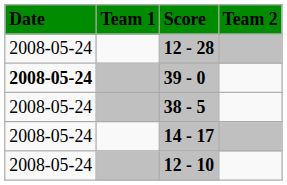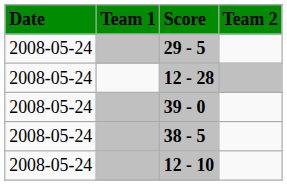 <table class="wikitable" style="margin:0.5em auto; font-size:95%">
 <tr bgcolor="#008B00">
 <td><strong>Date</strong></td>
 <td><strong>Team 1</strong></td>
 <td><strong>Score</strong></td>
 <td><strong>Team 2</strong></td>
 </tr>
 <tr>
 <td>2008-05-24</td>
+<td bgcolor="silver"><strong></strong></td>
+<td bgcolor="silver"><strong>29 - 5</strong></td>
+<td></td>
+</tr>
+<tr>
+<td>2008-05-24</td>
 <td></td>
 <td bgcolor="silver"><strong>12 - 28</strong></td>
 <td bgcolor="silver"><strong></strong></td>
 </tr>
 <tr>
-<td><strong>2008-05-24</strong></td>
+<td>2008-05-24</td>
 <td bgcolor="silver"><strong></strong></td>
 <td bgcolor="silver"><strong>39 - 0</strong></td>
 <td></td>
 </tr>
 <tr>
 <td>2008-05-24</td>
 <td bgcolor="silver"><strong></strong></td>
 <td bgcolor="silver"><strong>38 - 5</strong></td>
 <td></td>
 </tr>
 <tr>
 <td>2008-05-24</td>
-<td></td>
-<td bgcolor="silver"><strong>14 - 17</strong></td>
-<td bgcolor="silver"><strong></strong></td>
-</tr>
-<tr>
-<td>2008-05-24</td>
 <td bgcolor="silver"><strong></strong></td>
 <td bgcolor="silver"><strong>12 - 10</strong></td>
 <td></td>
 </tr>
 </table>
